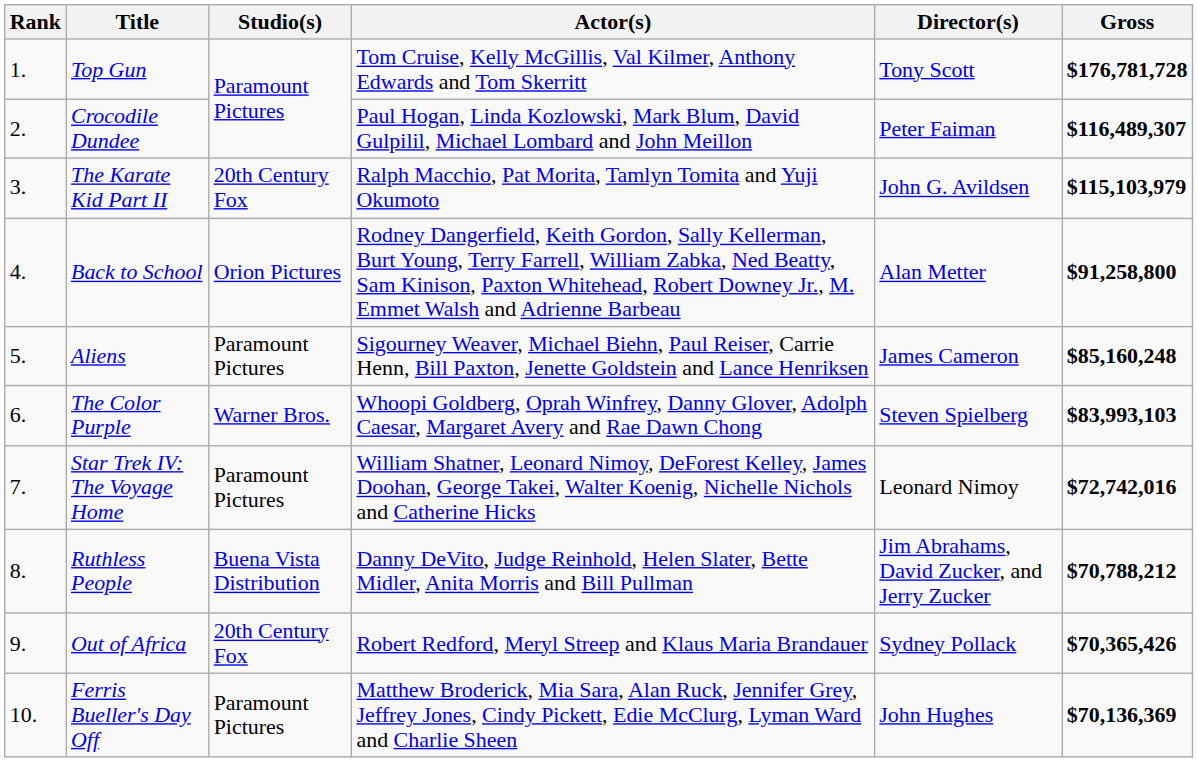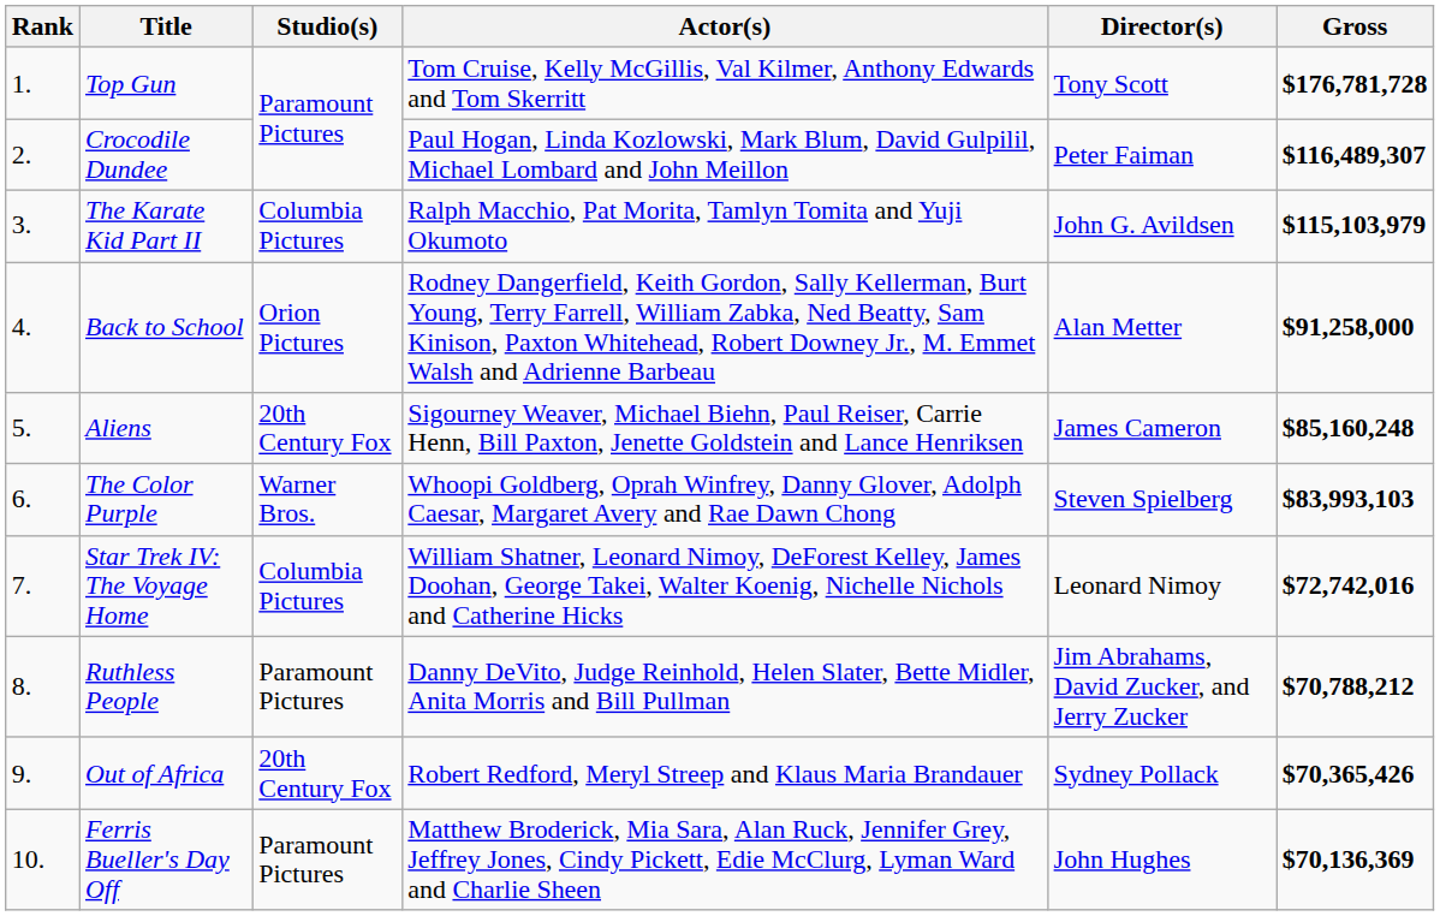 <table class="wikitable">
 <tr>
 <th>Rank</th>
 <th>Title</th>
 <th>Studio(s)</th>
 <th>Actor(s)</th>
 <th>Director(s)</th>
 <th>Gross</th>
 </tr>
 <tr>
 <td>1.</td>
 <td><em><a href='#'>Top Gun</a></em></td>
 <td rowspan="2"><a href='#'>Paramount Pictures</a></td>
 <td><a href='#'>Tom Cruise</a>, <a href='#'>Kelly McGillis</a>, <a href='#'>Val Kilmer</a>, <a href='#'>Anthony Edwards</a> and <a href='#'>Tom Skerritt</a></td>
 <td><a href='#'>Tony Scott</a></td>
 <td><strong>$176,781,728</strong></td>
 </tr>
 <tr>
 <td>2.</td>
 <td><em><a href='#'>Crocodile Dundee</a></em></td>
 <td><a href='#'>Paul Hogan</a>, <a href='#'>Linda Kozlowski</a>, <a href='#'>Mark Blum</a>, <a href='#'>David Gulpilil</a>, <a href='#'>Michael Lombard</a> and <a href='#'>John Meillon</a></td>
 <td><a href='#'>Peter Faiman</a></td>
 <td><strong>$116,489,307</strong></td>
 </tr>
 <tr>
 <td>3.</td>
 <td><em><a href='#'>The Karate Kid Part II</a></em></td>
-<td><a href='#'>20th Century Fox</a></td>
+<td><a href='#'>Columbia Pictures</a></td>
 <td><a href='#'>Ralph Macchio</a>, <a href='#'>Pat Morita</a>, <a href='#'>Tamlyn Tomita</a> and <a href='#'>Yuji Okumoto</a></td>
 <td><a href='#'>John G. Avildsen</a></td>
 <td><strong>$115,103,979</strong></td>
 </tr>
 <tr>
 <td>4.</td>
 <td><em><a href='#'>Back to School</a></em></td>
 <td><a href='#'>Orion Pictures</a></td>
 <td><a href='#'>Rodney Dangerfield</a>, <a href='#'>Keith Gordon</a>, <a href='#'>Sally Kellerman</a>, <a href='#'>Burt Young</a>, <a href='#'>Terry Farrell</a>, <a href='#'>William Zabka</a>, <a href='#'>Ned Beatty</a>, <a href='#'>Sam Kinison</a>, <a href='#'>Paxton Whitehead</a>, <a href='#'>Robert Downey Jr.</a>, <a href='#'>M. Emmet Walsh</a> and <a href='#'>Adrienne Barbeau</a></td>
 <td><a href='#'>Alan Metter</a></td>
-<td><strong>$91,258,800</strong></td>
+<td><strong>$91,258,000</strong></td>
 </tr>
 <tr>
 <td>5.</td>
 <td><em><a href='#'>Aliens</a></em></td>
-<td>Paramount Pictures</td>
+<td><a href='#'>20th Century Fox</a></td>
 <td><a href='#'>Sigourney Weaver</a>, <a href='#'>Michael Biehn</a>, <a href='#'>Paul Reiser</a>, Carrie Henn, <a href='#'>Bill Paxton</a>, <a href='#'>Jenette Goldstein</a> and <a href='#'>Lance Henriksen</a></td>
 <td><a href='#'>James Cameron</a></td>
 <td><strong>$85,160,248</strong></td>
 </tr>
 <tr>
 <td>6.</td>
 <td><em><a href='#'>The Color Purple</a></em></td>
 <td><a href='#'>Warner Bros.</a></td>
 <td><a href='#'>Whoopi Goldberg</a>, <a href='#'>Oprah Winfrey</a>, <a href='#'>Danny Glover</a>, <a href='#'>Adolph Caesar</a>, <a href='#'>Margaret Avery</a> and <a href='#'>Rae Dawn Chong</a></td>
 <td><a href='#'>Steven Spielberg</a></td>
 <td><strong>$83,993,103</strong></td>
 </tr>
 <tr>
 <td>7.</td>
 <td><em><a href='#'>Star Trek IV: The Voyage Home</a></em></td>
-<td>Paramount Pictures</td>
+<td><a href='#'>Columbia Pictures</a></td>
 <td><a href='#'>William Shatner</a>, <a href='#'>Leonard Nimoy</a>, <a href='#'>DeForest Kelley</a>, <a href='#'>James Doohan</a>, <a href='#'>George Takei</a>, <a href='#'>Walter Koenig</a>, <a href='#'>Nichelle Nichols</a> and <a href='#'>Catherine Hicks</a></td>
 <td>Leonard Nimoy</td>
 <td><strong>$72,742,016</strong></td>
 </tr>
 <tr>
 <td>8.</td>
 <td><em><a href='#'>Ruthless People</a></em></td>
-<td><a href='#'>Buena Vista Distribution</a></td>
+<td>Paramount Pictures</td>
 <td><a href='#'>Danny DeVito</a>, <a href='#'>Judge Reinhold</a>, <a href='#'>Helen Slater</a>, <a href='#'>Bette Midler</a>, <a href='#'>Anita Morris</a> and <a href='#'>Bill Pullman</a></td>
 <td><a href='#'>Jim Abrahams</a>, <a href='#'>David Zucker</a>, and <a href='#'>Jerry Zucker</a></td>
 <td><strong>$70,788,212</strong></td>
 </tr>
 <tr>
 <td>9.</td>
 <td><em><a href='#'>Out of Africa</a></em></td>
 <td><a href='#'>20th Century Fox</a></td>
 <td><a href='#'>Robert Redford</a>, <a href='#'>Meryl Streep</a> and <a href='#'>Klaus Maria Brandauer</a></td>
 <td><a href='#'>Sydney Pollack</a></td>
 <td><strong>$70,365,426</strong></td>
 </tr>
 <tr>
 <td>10.</td>
 <td><em><a href='#'>Ferris Bueller's Day Off</a></em></td>
 <td>Paramount Pictures</td>
 <td><a href='#'>Matthew Broderick</a>, <a href='#'>Mia Sara</a>, <a href='#'>Alan Ruck</a>, <a href='#'>Jennifer Grey</a>, <a href='#'>Jeffrey Jones</a>, <a href='#'>Cindy Pickett</a>, <a href='#'>Edie McClurg</a>, <a href='#'>Lyman Ward</a> and <a href='#'>Charlie Sheen</a></td>
 <td><a href='#'>John Hughes</a></td>
 <td><strong>$70,136,369</strong></td>
 </tr>
 </table>
